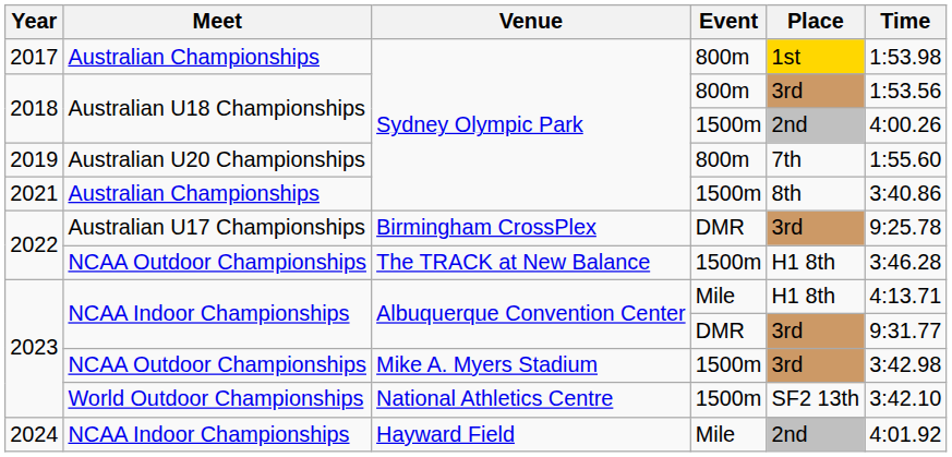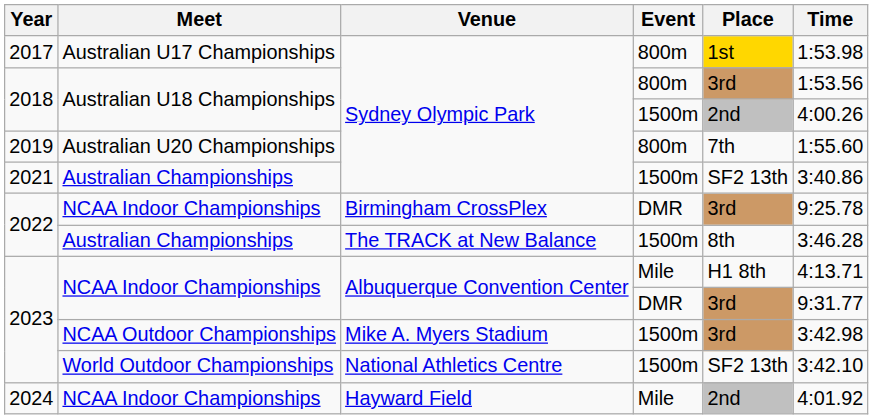 <table class="wikitable">
 <tr>
 <th>Year</th>
 <th>Meet</th>
 <th>Venue</th>
 <th>Event</th>
 <th>Place</th>
 <th>Time</th>
 </tr>
 <tr>
 <td>2017</td>
-<td><a href='#'>Australian Championships</a></td>
+<td>Australian U17 Championships</td>
 <td rowspan="5"><a href='#'>Sydney Olympic Park</a></td>
 <td>800m</td>
 <td bgcolor="gold">1st</td>
 <td>1:53.98</td>
 </tr>
 <tr>
 <td rowspan="2">2018</td>
 <td rowspan="2">Australian U18 Championships</td>
 <td>800m</td>
 <td bgcolor="cc9966">3rd</td>
 <td>1:53.56</td>
 </tr>
 <tr>
 <td>1500m</td>
 <td bgcolor="silver">2nd</td>
 <td>4:00.26</td>
 </tr>
 <tr>
 <td>2019</td>
 <td>Australian U20 Championships</td>
 <td>800m</td>
 <td>7th</td>
 <td>1:55.60</td>
 </tr>
 <tr>
 <td>2021</td>
 <td><a href='#'>Australian Championships</a></td>
 <td>1500m</td>
-<td>8th</td>
+<td>SF2 13th</td>
 <td>3:40.86</td>
 </tr>
 <tr>
 <td rowspan="2">2022</td>
-<td>Australian U17 Championships</td>
+<td><a href='#'>NCAA Indoor Championships</a></td>
 <td><a href='#'>Birmingham CrossPlex</a></td>
 <td>DMR</td>
 <td bgcolor="cc9966">3rd</td>
 <td>9:25.78</td>
 </tr>
 <tr>
-<td><a href='#'>NCAA Outdoor Championships</a></td>
+<td><a href='#'>Australian Championships</a></td>
 <td><a href='#'>The TRACK at New Balance</a></td>
 <td>1500m</td>
-<td>H1 8th</td>
+<td>8th</td>
 <td>3:46.28</td>
 </tr>
 <tr>
 <td rowspan="4">2023</td>
 <td rowspan="2"><a href='#'>NCAA Indoor Championships</a></td>
 <td rowspan="2"><a href='#'>Albuquerque Convention Center</a></td>
 <td>Mile</td>
 <td>H1 8th</td>
 <td>4:13.71</td>
 </tr>
 <tr>
 <td>DMR</td>
 <td bgcolor="cc9966">3rd</td>
 <td>9:31.77</td>
 </tr>
 <tr>
 <td><a href='#'>NCAA Outdoor Championships</a></td>
 <td><a href='#'>Mike A. Myers Stadium</a></td>
 <td>1500m</td>
 <td bgcolor="cc9966">3rd</td>
 <td>3:42.98</td>
 </tr>
 <tr>
 <td><a href='#'>World Outdoor Championships</a></td>
 <td><a href='#'>National Athletics Centre</a></td>
 <td>1500m</td>
 <td>SF2 13th</td>
 <td>3:42.10</td>
 </tr>
 <tr>
 <td>2024</td>
 <td><a href='#'>NCAA Indoor Championships</a></td>
 <td><a href='#'>Hayward Field</a></td>
 <td>Mile</td>
 <td bgcolor="silver">2nd</td>
 <td>4:01.92</td>
 </tr>
 </table>
